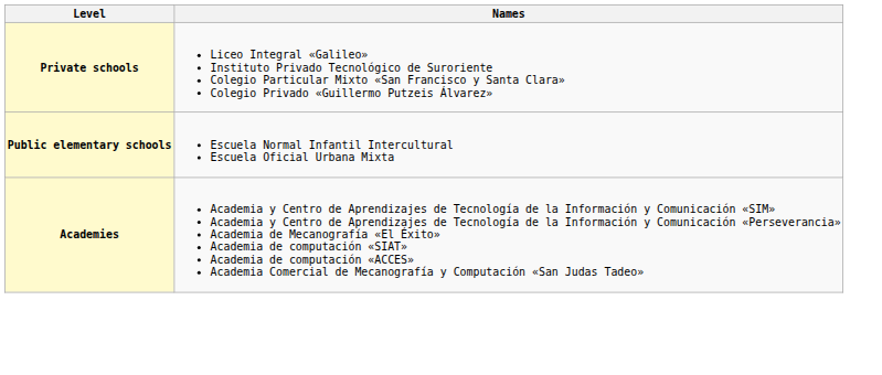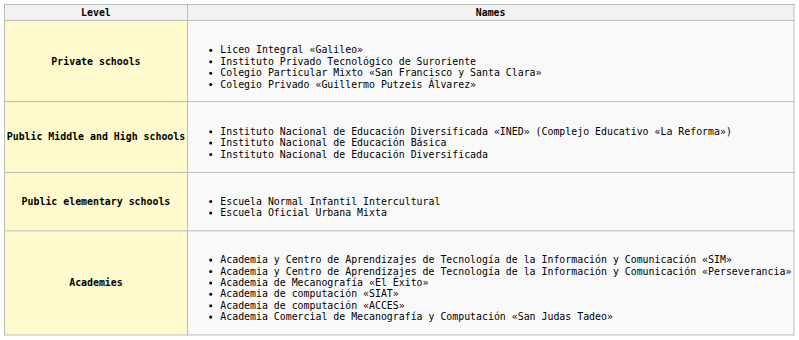 <table class="wikitable">
 <tr>
 <th>Level</th>
 <th>Names</th>
 </tr>
 <tr>
 <th style="background:lemonchiffon;">Private schools</th>
 <td><br><ul><li>Liceo Integral «Galileo»</li><li>Instituto Privado Tecnológico de Suroriente</li><li>Colegio Particular Mixto «San Francisco y Santa Clara»</li><li>Colegio Privado «Guillermo Putzeis Álvarez»</li></ul></td>
 </tr>
 <tr>
+<th style="background:lemonchiffon;">Public Middle and High schools</th>
+<td><br><ul><li>Instituto Nacional de Educación Diversificada «INED» (Complejo Educativo «La Reforma»)</li><li>Instituto Nacional de Educación Básica</li><li>Instituto Nacional de Educación Diversificada</li></ul></td>
+</tr>
+<tr>
 <th style="background:lemonchiffon;">Public elementary schools</th>
 <td><br><ul><li>Escuela Normal Infantil Intercultural</li><li>Escuela Oficial Urbana Mixta</li></ul></td>
 </tr>
 <tr>
 <th style="background:lemonchiffon;">Academies</th>
 <td><br><ul><li>Academia y Centro de Aprendizajes de Tecnología de la Información y Comunicación «SIM»</li><li>Academia y Centro de Aprendizajes de Tecnología de la Información y Comunicación «Perseverancia»</li><li>Academia de Mecanografía «El Éxito»</li><li>Academia de computación «SIAT»</li><li>Academia de computación «ACCES»</li><li>Academia Comercial de Mecanografía y Computación «San Judas Tadeo»</li></ul></td>
 </tr>
 </table>
